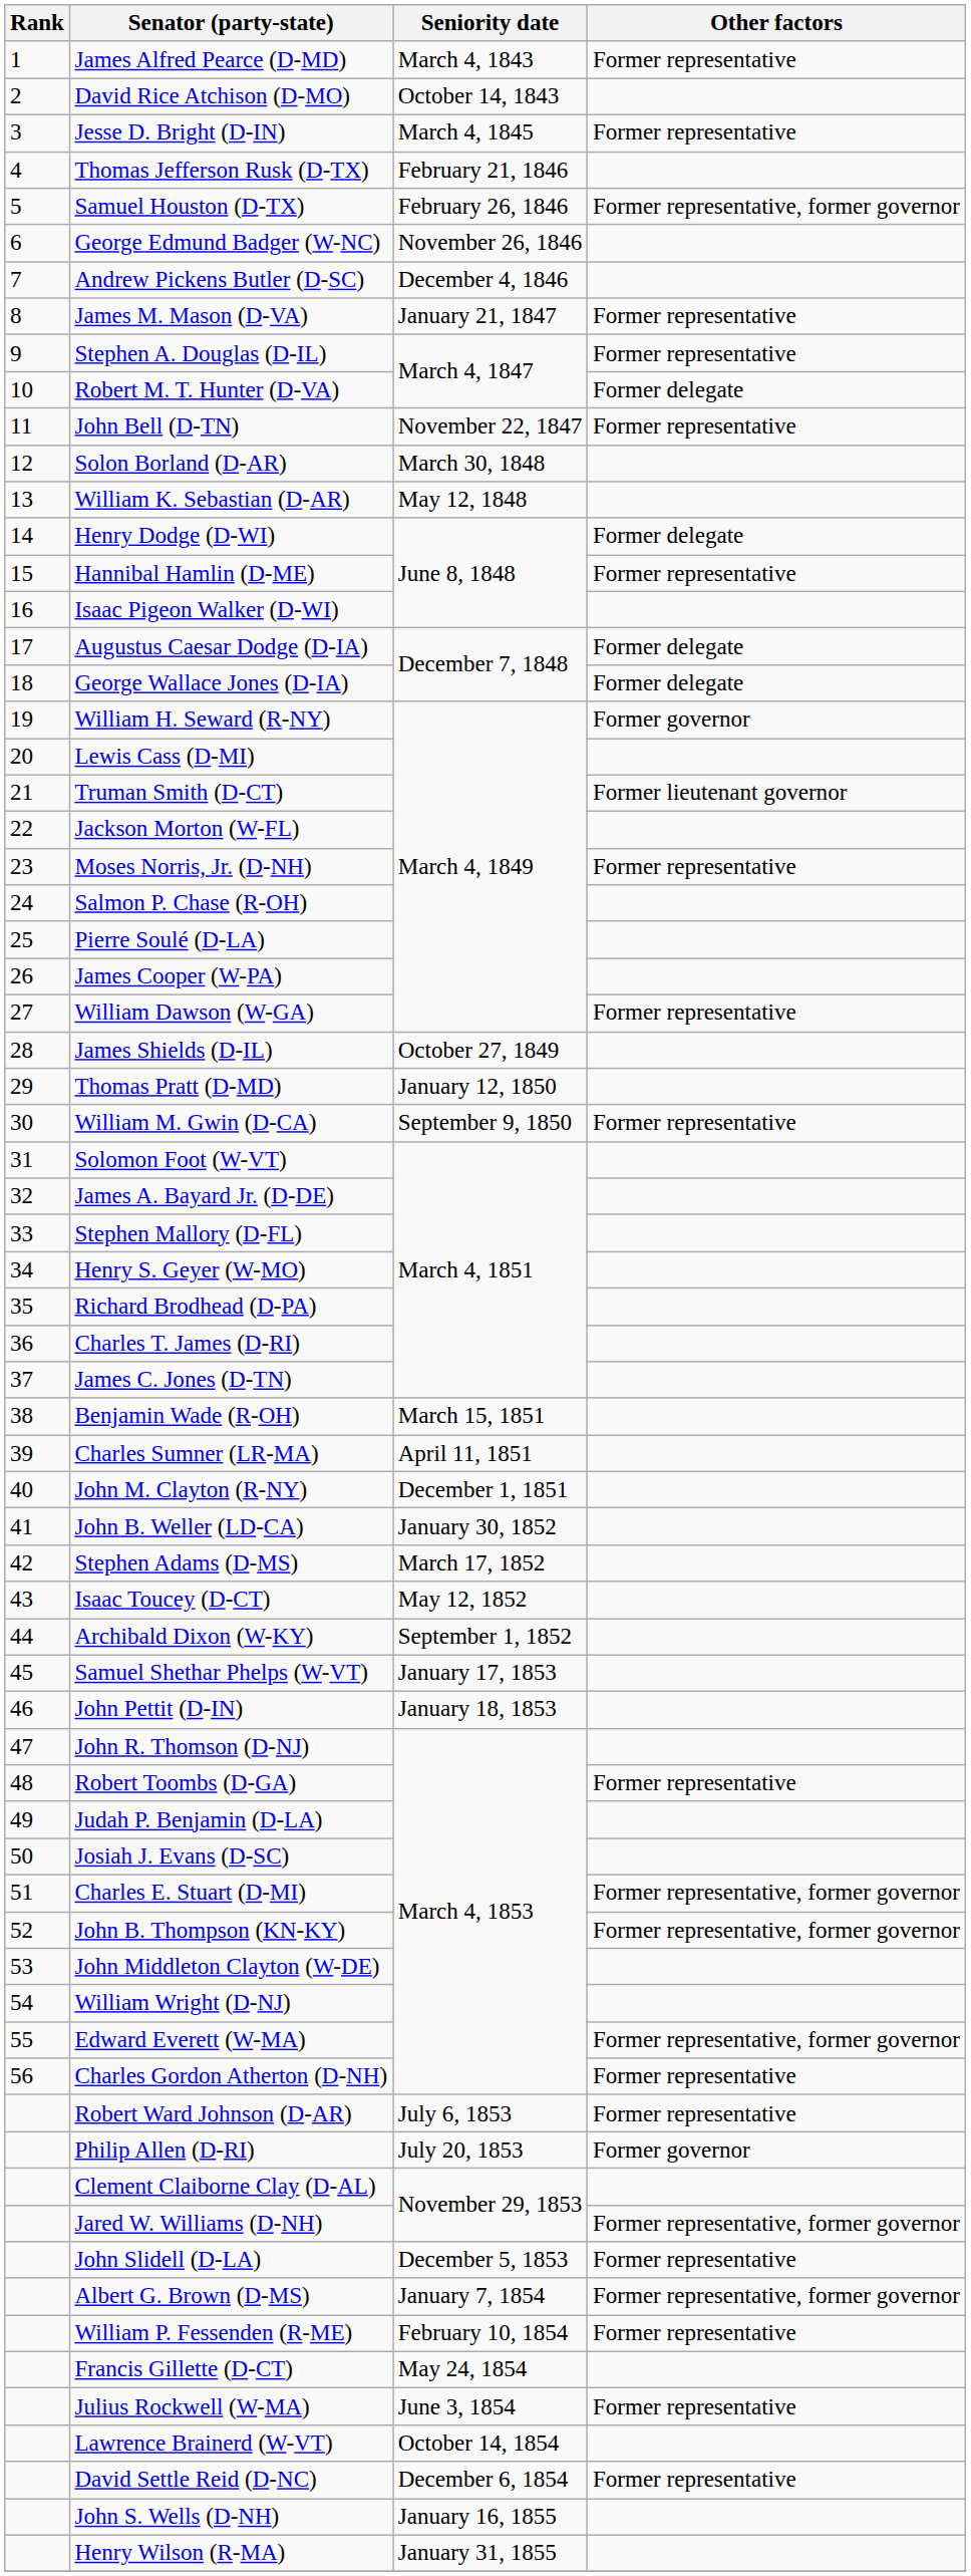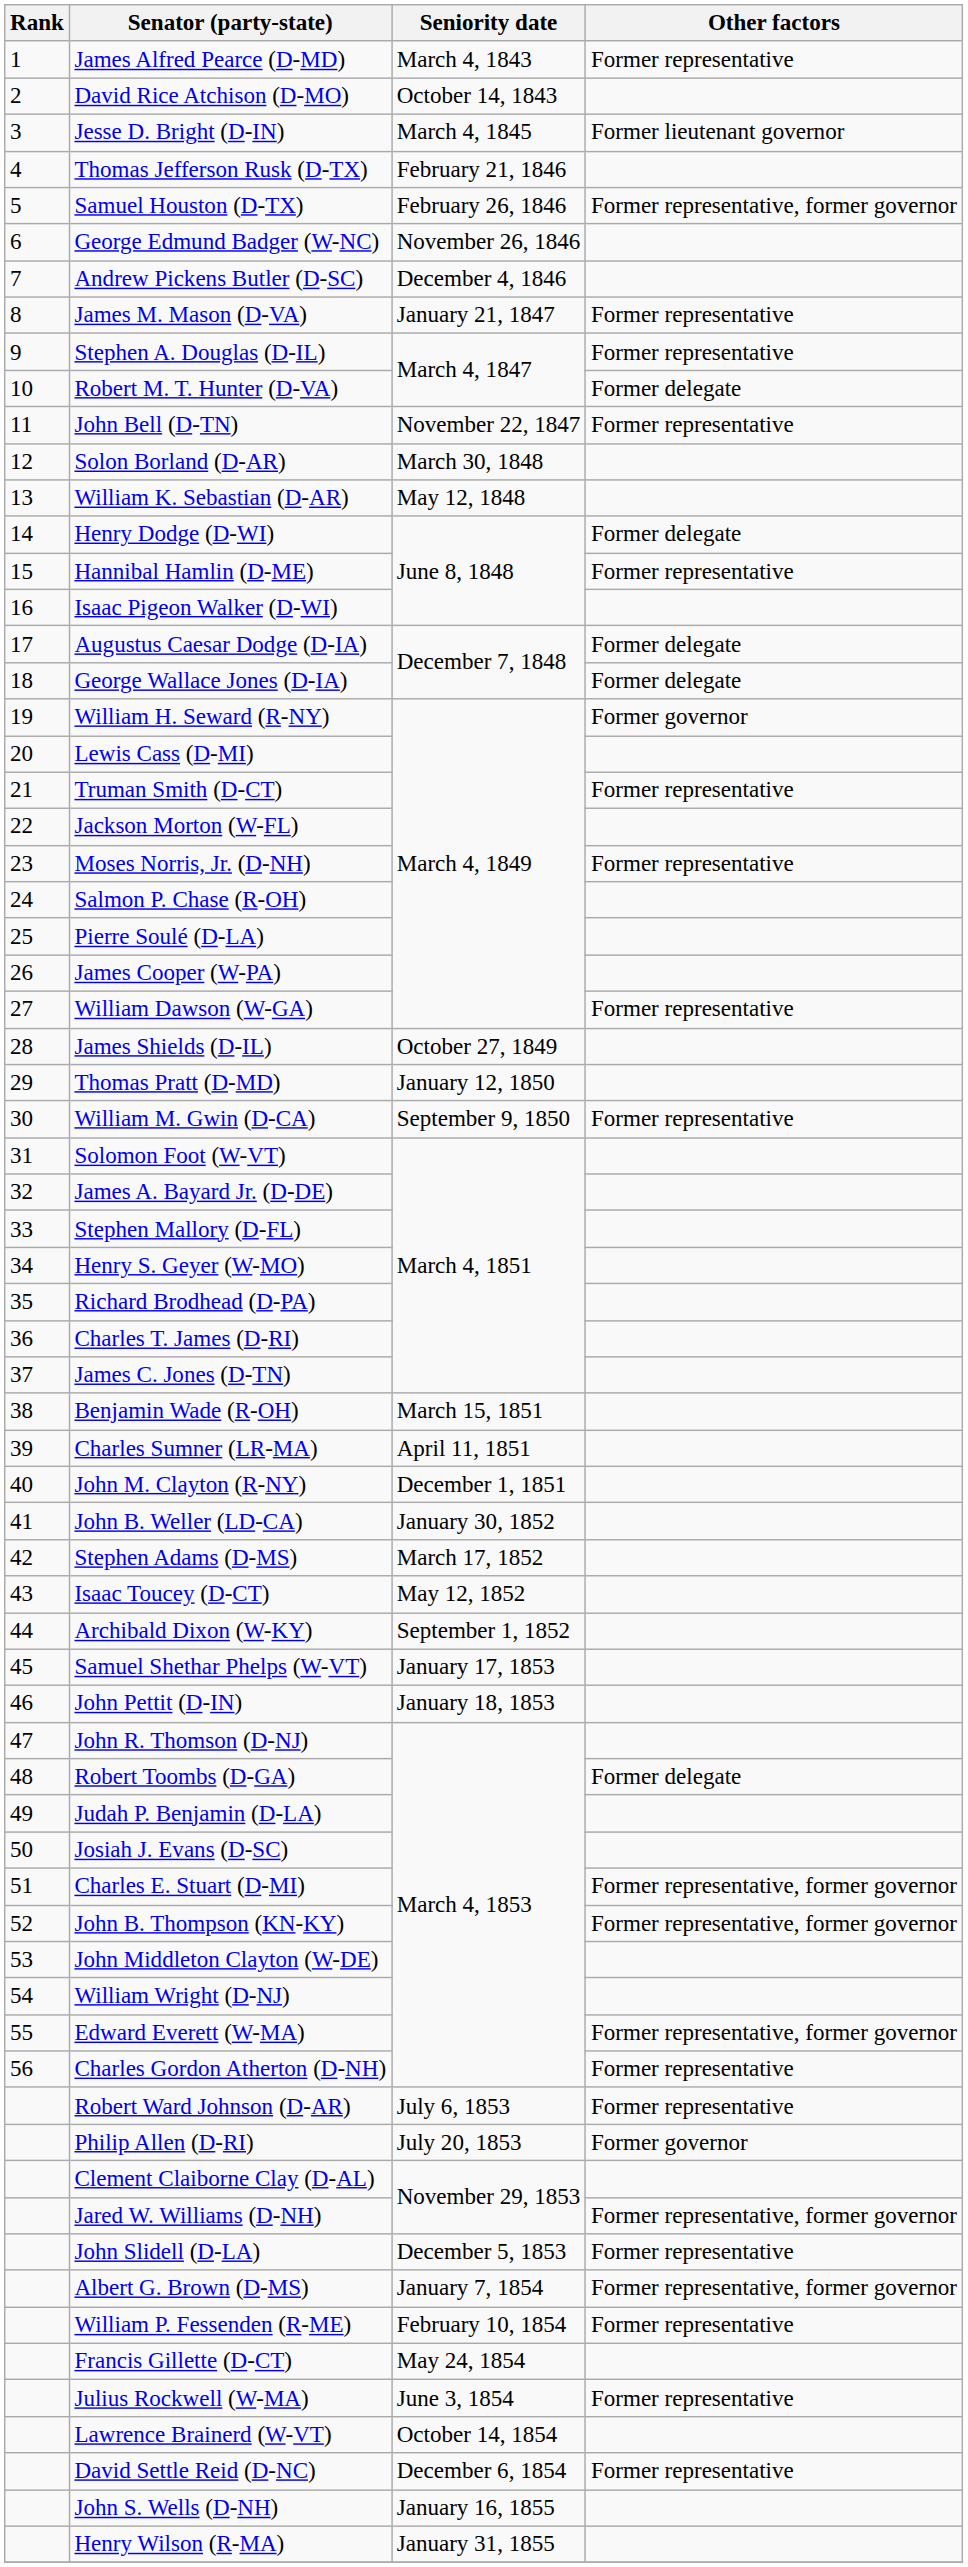 <table class=wikitable>
 <tr valign=bottom>
 <th>Rank</th>
 <th>Senator (party-state)</th>
 <th>Seniority date</th>
 <th>Other factors</th>
 </tr>
 <tr>
 <td>1</td>
 <td><a href='#'>James Alfred Pearce</a> (<a href='#'>D</a>-<a href='#'>MD</a>)</td>
 <td>March 4, 1843</td>
 <td>Former representative</td>
 </tr>
 <tr>
 <td>2</td>
 <td><a href='#'>David Rice Atchison</a> (<a href='#'>D</a>-<a href='#'>MO</a>)</td>
 <td>October 14, 1843</td>
 <td></td>
 </tr>
 <tr>
 <td>3</td>
 <td><a href='#'>Jesse D. Bright</a> (<a href='#'>D</a>-<a href='#'>IN</a>)</td>
 <td>March 4, 1845</td>
-<td>Former representative</td>
+<td>Former lieutenant governor</td>
 </tr>
 <tr>
 <td>4</td>
 <td><a href='#'>Thomas Jefferson Rusk</a> (<a href='#'>D</a>-<a href='#'>TX</a>)</td>
 <td>February 21, 1846</td>
 <td></td>
 </tr>
 <tr>
 <td>5</td>
 <td><a href='#'>Samuel Houston</a> (<a href='#'>D</a>-<a href='#'>TX</a>)</td>
 <td>February 26, 1846</td>
 <td>Former representative, former governor</td>
 </tr>
 <tr>
 <td>6</td>
 <td><a href='#'>George Edmund Badger</a> (<a href='#'>W</a>-<a href='#'>NC</a>)</td>
 <td>November 26, 1846</td>
 </tr>
 <tr>
 <td>7</td>
 <td><a href='#'>Andrew Pickens Butler</a> (<a href='#'>D</a>-<a href='#'>SC</a>)</td>
 <td>December 4, 1846</td>
 <td></td>
 </tr>
 <tr>
 <td>8</td>
 <td><a href='#'>James M. Mason</a> (<a href='#'>D</a>-<a href='#'>VA</a>)</td>
 <td>January 21, 1847</td>
 <td>Former representative</td>
 </tr>
 <tr>
 <td>9</td>
 <td><a href='#'>Stephen A. Douglas</a> (<a href='#'>D</a>-<a href='#'>IL</a>)</td>
 <td rowspan=2>March 4, 1847</td>
 <td>Former representative</td>
 </tr>
 <tr>
 <td>10</td>
 <td><a href='#'>Robert M. T. Hunter</a> (<a href='#'>D</a>-<a href='#'>VA</a>)</td>
 <td>Former delegate</td>
 </tr>
 <tr>
 <td>11</td>
 <td><a href='#'>John Bell</a> (<a href='#'>D</a>-<a href='#'>TN</a>)</td>
 <td>November 22, 1847</td>
 <td>Former representative</td>
 </tr>
 <tr>
 <td>12</td>
 <td><a href='#'>Solon Borland</a> (<a href='#'>D</a>-<a href='#'>AR</a>)</td>
 <td>March 30, 1848</td>
 <td></td>
 </tr>
 <tr>
 <td>13</td>
 <td><a href='#'>William K. Sebastian</a> (<a href='#'>D</a>-<a href='#'>AR</a>)</td>
 <td>May 12, 1848</td>
 <td></td>
 </tr>
 <tr>
 <td>14</td>
 <td><a href='#'>Henry Dodge</a> (<a href='#'>D</a>-<a href='#'>WI</a>)</td>
 <td rowspan=3>June 8, 1848</td>
 <td>Former delegate</td>
 </tr>
 <tr>
 <td>15</td>
 <td><a href='#'>Hannibal Hamlin</a> (<a href='#'>D</a>-<a href='#'>ME</a>)</td>
 <td>Former representative</td>
 </tr>
 <tr>
 <td>16</td>
 <td><a href='#'>Isaac Pigeon Walker</a> (<a href='#'>D</a>-<a href='#'>WI</a>)</td>
 <td></td>
 </tr>
 <tr>
 <td>17</td>
 <td><a href='#'>Augustus Caesar Dodge</a> (<a href='#'>D</a>-<a href='#'>IA</a>)</td>
 <td rowspan=2>December 7, 1848</td>
 <td>Former delegate</td>
 </tr>
 <tr>
 <td>18</td>
 <td><a href='#'>George Wallace Jones</a> (<a href='#'>D</a>-<a href='#'>IA</a>)</td>
 <td>Former delegate</td>
 </tr>
 <tr>
 <td>19</td>
 <td><a href='#'>William H. Seward</a> (<a href='#'>R</a>-<a href='#'>NY</a>)</td>
 <td rowspan=9>March 4, 1849</td>
 <td>Former governor</td>
 </tr>
 <tr>
 <td>20</td>
 <td><a href='#'>Lewis Cass</a> (<a href='#'>D</a>-<a href='#'>MI</a>)</td>
 <td></td>
 </tr>
 <tr>
 <td>21</td>
 <td><a href='#'>Truman Smith</a> (<a href='#'>D</a>-<a href='#'>CT</a>)</td>
-<td>Former lieutenant governor</td>
+<td>Former representative</td>
 </tr>
 <tr>
 <td>22</td>
 <td><a href='#'>Jackson Morton</a> (<a href='#'>W</a>-<a href='#'>FL</a>)</td>
 <td></td>
 </tr>
 <tr>
 <td>23</td>
 <td><a href='#'>Moses Norris, Jr.</a> (<a href='#'>D</a>-<a href='#'>NH</a>)</td>
 <td>Former representative</td>
 </tr>
 <tr>
 <td>24</td>
 <td><a href='#'>Salmon P. Chase</a> (<a href='#'>R</a>-<a href='#'>OH</a>)</td>
 <td></td>
 </tr>
 <tr>
 <td>25</td>
 <td><a href='#'>Pierre Soulé</a> (<a href='#'>D</a>-<a href='#'>LA</a>)</td>
 <td></td>
 </tr>
 <tr>
 <td>26</td>
 <td><a href='#'>James Cooper</a> (<a href='#'>W</a>-<a href='#'>PA</a>)</td>
 <td></td>
 </tr>
 <tr>
 <td>27</td>
 <td><a href='#'>William Dawson</a> (<a href='#'>W</a>-<a href='#'>GA</a>)</td>
 <td>Former representative</td>
 </tr>
 <tr>
 <td>28</td>
 <td><a href='#'>James Shields</a> (<a href='#'>D</a>-<a href='#'>IL</a>)</td>
 <td>October 27, 1849</td>
 <td></td>
 </tr>
 <tr>
 <td>29</td>
 <td><a href='#'>Thomas Pratt</a> (<a href='#'>D</a>-<a href='#'>MD</a>)</td>
 <td>January 12, 1850</td>
 <td></td>
 </tr>
 <tr>
 <td>30</td>
 <td><a href='#'>William M. Gwin</a> (<a href='#'>D</a>-<a href='#'>CA</a>)</td>
 <td>September 9, 1850</td>
 <td>Former representative</td>
 </tr>
 <tr>
 <td>31</td>
 <td><a href='#'>Solomon Foot</a> (<a href='#'>W</a>-<a href='#'>VT</a>)</td>
 <td rowspan=7>March 4, 1851</td>
 <td></td>
 </tr>
 <tr>
 <td>32</td>
 <td><a href='#'>James A. Bayard Jr.</a> (<a href='#'>D</a>-<a href='#'>DE</a>)</td>
 <td></td>
 </tr>
 <tr>
 <td>33</td>
 <td><a href='#'>Stephen Mallory</a> (<a href='#'>D</a>-<a href='#'>FL</a>)</td>
 <td></td>
 </tr>
 <tr>
 <td>34</td>
 <td><a href='#'>Henry S. Geyer</a> (<a href='#'>W</a>-<a href='#'>MO</a>)</td>
 <td></td>
 </tr>
 <tr>
 <td>35</td>
 <td><a href='#'>Richard Brodhead</a> (<a href='#'>D</a>-<a href='#'>PA</a>)</td>
 <td></td>
 </tr>
 <tr>
 <td>36</td>
 <td><a href='#'>Charles T. James</a> (<a href='#'>D</a>-<a href='#'>RI</a>)</td>
 <td></td>
 </tr>
 <tr>
 <td>37</td>
 <td><a href='#'>James C. Jones</a> (<a href='#'>D</a>-<a href='#'>TN</a>)</td>
 <td></td>
 </tr>
 <tr>
 <td>38</td>
 <td><a href='#'>Benjamin Wade</a> (<a href='#'>R</a>-<a href='#'>OH</a>)</td>
 <td>March 15, 1851</td>
 <td></td>
 </tr>
 <tr>
 <td>39</td>
 <td><a href='#'>Charles Sumner</a> (<a href='#'>LR</a>-<a href='#'>MA</a>)</td>
 <td>April 11, 1851</td>
 <td></td>
 </tr>
 <tr>
 <td>40</td>
 <td><a href='#'>John M. Clayton</a> (<a href='#'>R</a>-<a href='#'>NY</a>)</td>
 <td>December 1, 1851</td>
 <td></td>
 </tr>
 <tr>
 <td>41</td>
 <td><a href='#'>John B. Weller</a> (<a href='#'>LD</a>-<a href='#'>CA</a>)</td>
 <td>January 30, 1852</td>
 <td></td>
 </tr>
 <tr>
 <td>42</td>
 <td><a href='#'>Stephen Adams</a> (<a href='#'>D</a>-<a href='#'>MS</a>)</td>
 <td>March 17, 1852</td>
 <td></td>
 </tr>
 <tr>
 <td>43</td>
 <td><a href='#'>Isaac Toucey</a> (<a href='#'>D</a>-<a href='#'>CT</a>)</td>
 <td>May 12, 1852</td>
 <td></td>
 </tr>
 <tr>
 <td>44</td>
 <td><a href='#'>Archibald Dixon</a> (<a href='#'>W</a>-<a href='#'>KY</a>)</td>
 <td>September 1, 1852</td>
 <td></td>
 </tr>
 <tr>
 <td>45</td>
 <td><a href='#'>Samuel Shethar Phelps</a> (<a href='#'>W</a>-<a href='#'>VT</a>)</td>
 <td>January 17, 1853</td>
 <td></td>
 </tr>
 <tr>
 <td>46</td>
 <td><a href='#'>John Pettit</a> (<a href='#'>D</a>-<a href='#'>IN</a>)</td>
 <td>January 18, 1853</td>
 <td></td>
 </tr>
 <tr>
 <td>47</td>
 <td><a href='#'>John R. Thomson</a> (<a href='#'>D</a>-<a href='#'>NJ</a>)</td>
 <td rowspan=10>March 4, 1853</td>
 <td></td>
 </tr>
 <tr>
 <td>48</td>
 <td><a href='#'>Robert Toombs</a> (<a href='#'>D</a>-<a href='#'>GA</a>)</td>
-<td>Former representative</td>
+<td>Former delegate</td>
 </tr>
 <tr>
 <td>49</td>
 <td><a href='#'>Judah P. Benjamin</a> (<a href='#'>D</a>-<a href='#'>LA</a>)</td>
 <td></td>
 </tr>
 <tr>
 <td>50</td>
 <td><a href='#'>Josiah J. Evans</a> (<a href='#'>D</a>-<a href='#'>SC</a>)</td>
 <td></td>
 </tr>
 <tr>
 <td>51</td>
 <td><a href='#'>Charles E. Stuart</a> (<a href='#'>D</a>-<a href='#'>MI</a>)</td>
 <td>Former representative, former governor</td>
 </tr>
 <tr>
 <td>52</td>
 <td><a href='#'>John B. Thompson</a> (<a href='#'>KN</a>-<a href='#'>KY</a>)</td>
 <td>Former representative, former governor</td>
 </tr>
 <tr>
 <td>53</td>
 <td><a href='#'>John Middleton Clayton</a> (<a href='#'>W</a>-<a href='#'>DE</a>)</td>
 <td></td>
 </tr>
 <tr>
 <td>54</td>
 <td><a href='#'>William Wright</a> (<a href='#'>D</a>-<a href='#'>NJ</a>)</td>
 <td></td>
 </tr>
 <tr>
 <td>55</td>
 <td><a href='#'>Edward Everett</a> (<a href='#'>W</a>-<a href='#'>MA</a>)</td>
 <td>Former representative, former governor</td>
 </tr>
 <tr>
 <td>56</td>
 <td><a href='#'>Charles Gordon Atherton</a> (<a href='#'>D</a>-<a href='#'>NH</a>)</td>
 <td>Former representative</td>
 </tr>
 <tr>
 <td></td>
 <td><a href='#'>Robert Ward Johnson</a> (<a href='#'>D</a>-<a href='#'>AR</a>)</td>
 <td>July 6, 1853</td>
 <td>Former representative</td>
 </tr>
 <tr>
 <td></td>
 <td><a href='#'>Philip Allen</a> (<a href='#'>D</a>-<a href='#'>RI</a>)</td>
 <td>July 20, 1853</td>
 <td>Former governor</td>
 </tr>
 <tr>
 <td></td>
 <td><a href='#'>Clement Claiborne Clay</a> (<a href='#'>D</a>-<a href='#'>AL</a>)</td>
 <td rowspan=2>November 29, 1853</td>
 <td></td>
 </tr>
 <tr>
 <td></td>
 <td><a href='#'>Jared W. Williams</a> (<a href='#'>D</a>-<a href='#'>NH</a>)</td>
 <td>Former representative, former governor</td>
 </tr>
 <tr>
 <td></td>
 <td><a href='#'>John Slidell</a> (<a href='#'>D</a>-<a href='#'>LA</a>)</td>
 <td>December 5, 1853</td>
 <td>Former representative</td>
 </tr>
 <tr>
 <td></td>
 <td><a href='#'>Albert G. Brown</a> (<a href='#'>D</a>-<a href='#'>MS</a>)</td>
 <td>January 7, 1854</td>
 <td>Former representative, former governor</td>
 </tr>
 <tr>
 <td></td>
 <td><a href='#'>William P. Fessenden</a> (<a href='#'>R</a>-<a href='#'>ME</a>)</td>
 <td>February 10, 1854</td>
 <td>Former representative</td>
 </tr>
 <tr>
 <td></td>
 <td><a href='#'>Francis Gillette</a> (<a href='#'>D</a>-<a href='#'>CT</a>)</td>
 <td>May 24, 1854</td>
 <td></td>
 </tr>
 <tr>
 <td></td>
 <td><a href='#'>Julius Rockwell</a> (<a href='#'>W</a>-<a href='#'>MA</a>)</td>
 <td>June 3, 1854</td>
 <td>Former representative</td>
 </tr>
 <tr>
 <td></td>
 <td><a href='#'>Lawrence Brainerd</a> (<a href='#'>W</a>-<a href='#'>VT</a>)</td>
 <td>October 14, 1854</td>
 <td></td>
 </tr>
 <tr>
 <td></td>
 <td><a href='#'>David Settle Reid</a> (<a href='#'>D</a>-<a href='#'>NC</a>)</td>
 <td>December 6, 1854</td>
 <td>Former representative</td>
 </tr>
 <tr>
 <td></td>
 <td><a href='#'>John S. Wells</a> (<a href='#'>D</a>-<a href='#'>NH</a>)</td>
 <td>January 16, 1855</td>
 <td></td>
 </tr>
 <tr>
 <td></td>
 <td><a href='#'>Henry Wilson</a> (<a href='#'>R</a>-<a href='#'>MA</a>)</td>
 <td>January 31, 1855</td>
 <td></td>
 </tr>
 <tr>
 </tr>
 </table>
